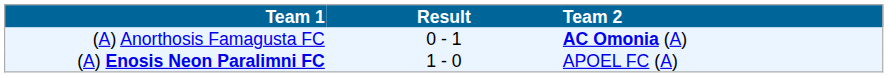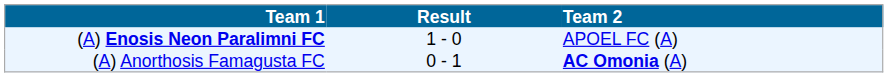 <table cellspacing="0" style="background: #EBF5FF; border: 1px #aaa solid; border-collapse: collapse; font-size: 95%;" width=60%>
 <tr bgcolor=#006699 style="color:white;">
 <th width=30% align="right">Team 1</th>
 <th width=22% align="center">Result</th>
 <th width=30% align="left">Team 2</th>
 </tr>
 <tr>
+<td align=right>(<a href='#'>A</a>) <strong><a href='#'>Enosis Neon Paralimni FC</a></strong></td>
+<td align=center>1 - 0</td>
+<td align=left><a href='#'>APOEL FC</a> (<a href='#'>A</a>)</td>
+</tr>
+<tr>
 <td align=right>(<a href='#'>A</a>) <a href='#'>Anorthosis Famagusta FC</a></td>
 <td align=center>0 - 1</td>
 <td align=left><strong><a href='#'>AC Omonia</a></strong> (<a href='#'>A</a>)</td>
 </tr>
 <tr>
-<td align=right>(<a href='#'>A</a>) <strong><a href='#'>Enosis Neon Paralimni FC</a></strong></td>
-<td align=center>1 - 0</td>
-<td align=left><a href='#'>APOEL FC</a> (<a href='#'>A</a>)</td>
-</tr>
-<tr>
 </tr>
 </table>
